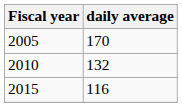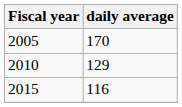 <table class="wikitable">
 <tr>
 <th>Fiscal year</th>
 <th>daily average</th>
 </tr>
 <tr>
 <td>2005</td>
 <td>170</td>
 </tr>
 <tr>
 <td>2010</td>
-<td>132</td>
+<td>129</td>
 </tr>
 <tr>
 <td>2015</td>
 <td>116</td>
 </tr>
 <tr>
 </tr>
 </table>
